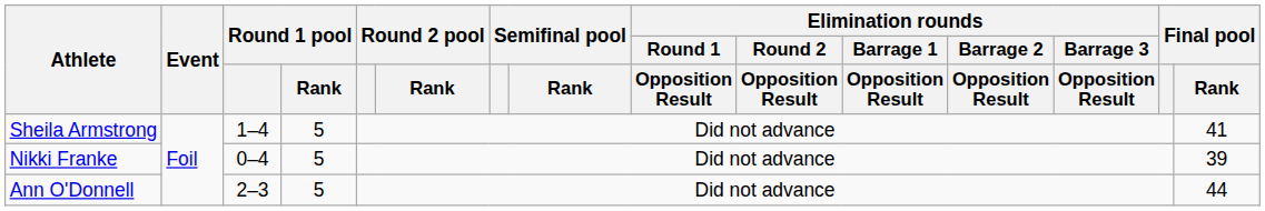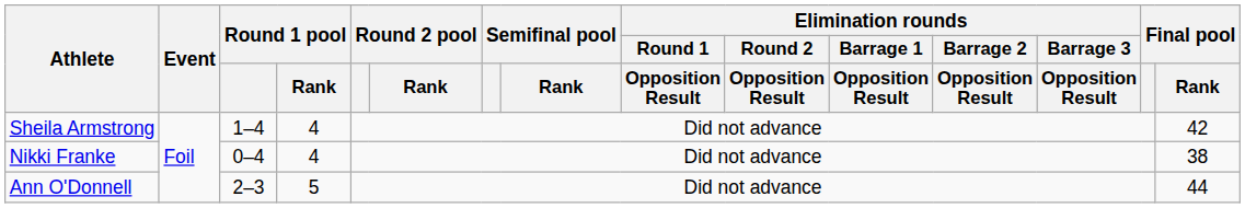 <table class=wikitable style=font-size:90%;text-align:center>
 <tr>
 <th rowspan=3>Athlete</th>
 <th rowspan=3>Event</th>
 <th colspan=2 rowspan=2>Round 1 pool</th>
 <th colspan=2 rowspan=2>Round 2 pool</th>
 <th colspan=2 rowspan=2>Semifinal pool</th>
 <th colspan=5>Elimination rounds</th>
 <th colspan=2 rowspan=2>Final pool</th>
 </tr>
 <tr style=font-size:95%>
 <th>Round 1</th>
 <th>Round 2</th>
 <th>Barrage 1</th>
 <th>Barrage 2</th>
 <th>Barrage 3</th>
 </tr>
 <tr style=font-size:95%>
 <th></th>
 <th>Rank</th>
 <th></th>
 <th>Rank</th>
 <th></th>
 <th>Rank</th>
 <th>Opposition<br>Result</th>
 <th>Opposition<br>Result</th>
 <th>Opposition<br>Result</th>
 <th>Opposition<br>Result</th>
 <th>Opposition<br>Result</th>
 <th></th>
 <th>Rank</th>
 </tr>
 <tr>
 <td align=left><a href='#'>Sheila Armstrong</a></td>
 <td align=left rowspan=3><a href='#'>Foil</a></td>
 <td>1–4</td>
-<td>5</td>
+<td>4</td>
 <td colspan=10>Did not advance</td>
-<td>41</td>
+<td>42</td>
 </tr>
 <tr>
 <td align=left><a href='#'>Nikki Franke</a></td>
 <td>0–4</td>
-<td>5</td>
+<td>4</td>
 <td colspan=10>Did not advance</td>
-<td>39</td>
+<td>38</td>
 </tr>
 <tr>
 <td align=left><a href='#'>Ann O'Donnell</a></td>
 <td>2–3</td>
 <td>5</td>
 <td colspan=10>Did not advance</td>
 <td>44</td>
 </tr>
 </table>
